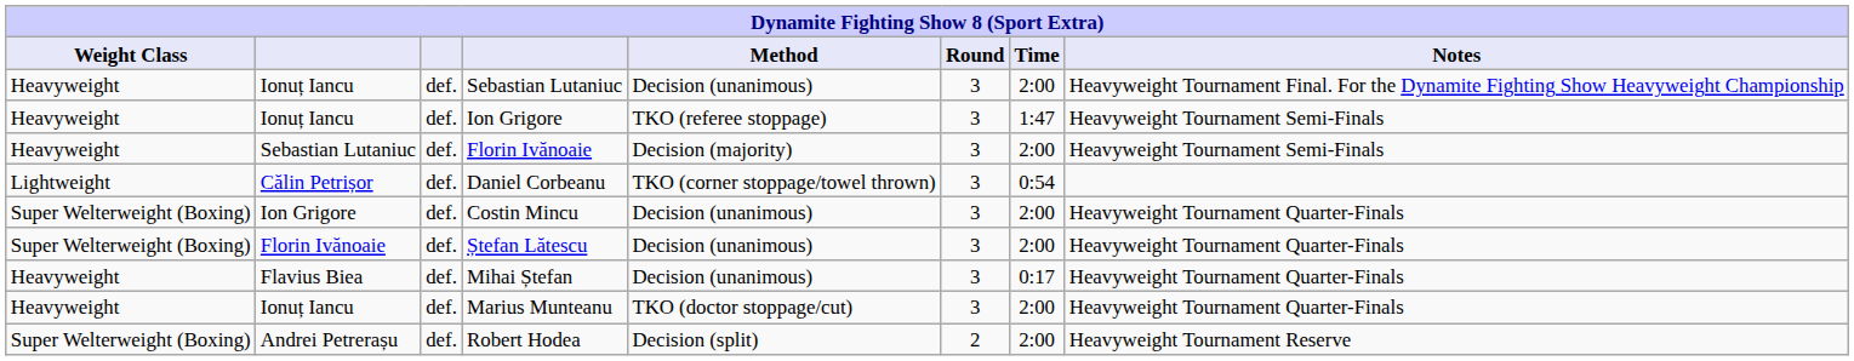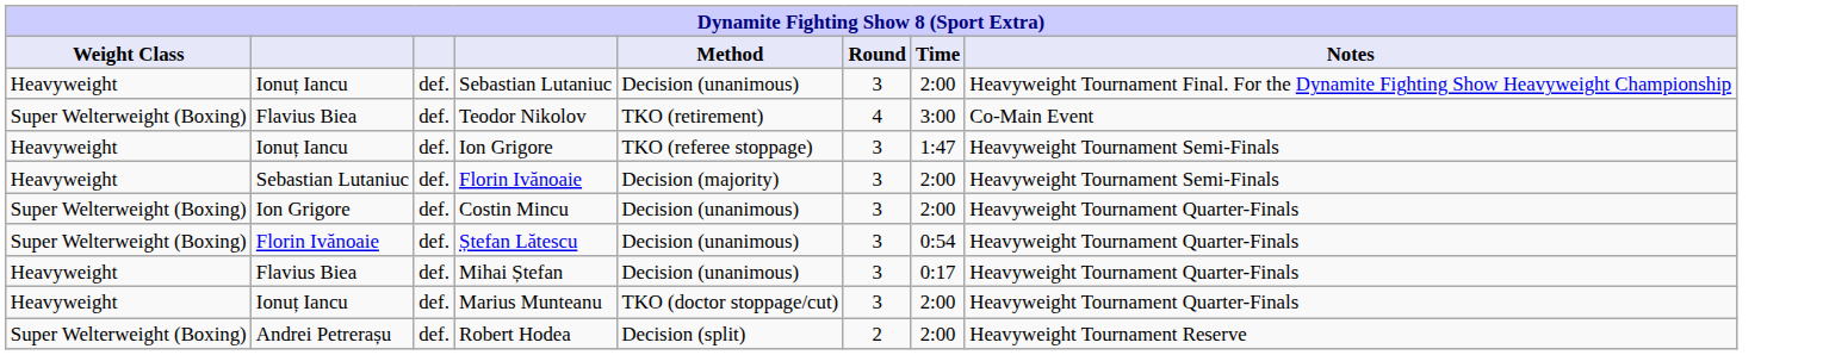 <table class="wikitable" style="font-size: 70%;">
 <tr>
 <th colspan="8" style="background-color: #ccf; color: #000080; text-align: center;"><strong>Dynamite Fighting Show 8 (Sport Extra)</strong></th>
 </tr>
 <tr>
 <th colspan="1" style="background-color: #E6E8FA; color: #000000; text-align: center;">Weight Class</th>
 <th colspan="1" style="background-color: #E6E8FA; color: #000000; text-align: center;"></th>
 <th colspan="1" style="background-color: #E6E8FA; color: #000000; text-align: center;"></th>
 <th colspan="1" style="background-color: #E6E8FA; color: #000000; text-align: center;"></th>
 <th colspan="1" style="background-color: #E6E8FA; color: #000000; text-align: center;">Method</th>
 <th colspan="1" style="background-color: #E6E8FA; color: #000000; text-align: center;">Round</th>
 <th colspan="1" style="background-color: #E6E8FA; color: #000000; text-align: center;">Time</th>
 <th colspan="1" style="background-color: #E6E8FA; color: #000000; text-align: center;">Notes</th>
 </tr>
 <tr>
 <td>Heavyweight</td>
 <td> Ionuț Iancu</td>
 <td align=center>def.</td>
 <td> Sebastian Lutaniuc</td>
 <td>Decision (unanimous)</td>
 <td align=center>3</td>
 <td align=center>2:00</td>
 <td>Heavyweight Tournament Final. For the <a href='#'>Dynamite Fighting Show Heavyweight Championship</a></td>
 </tr>
 <tr>
+<td>Super Welterweight (Boxing)</td>
+<td> Flavius Biea</td>
+<td align=center>def.</td>
+<td> Teodor Nikolov</td>
+<td>TKO (retirement)</td>
+<td align=center>4</td>
+<td align=center>3:00</td>
+<td>Co-Main Event</td>
+</tr>
+<tr>
 <td>Heavyweight</td>
 <td> Ionuț Iancu</td>
 <td align=center>def.</td>
 <td> Ion Grigore</td>
 <td>TKO (referee stoppage)</td>
 <td align=center>3</td>
 <td align=center>1:47</td>
 <td>Heavyweight Tournament Semi-Finals</td>
 </tr>
 <tr>
 <td>Heavyweight</td>
 <td> Sebastian Lutaniuc</td>
 <td align=center>def.</td>
 <td> <a href='#'>Florin Ivănoaie</a></td>
 <td>Decision (majority)</td>
 <td align=center>3</td>
 <td align=center>2:00</td>
 <td>Heavyweight Tournament Semi-Finals</td>
 </tr>
 <tr>
-<td>Lightweight</td>
-<td> <a href='#'>Călin Petrișor</a></td>
-<td align=center>def.</td>
-<td> Daniel Corbeanu</td>
-<td>TKO (corner stoppage/towel thrown)</td>
-<td align=center>3</td>
-<td align=center>0:54</td>
-<td></td>
-</tr>
-<tr>
 <td>Super Welterweight (Boxing)</td>
 <td> Ion Grigore</td>
 <td align=center>def.</td>
 <td> Costin Mincu</td>
 <td>Decision (unanimous)</td>
 <td align=center>3</td>
 <td align=center>2:00</td>
 <td>Heavyweight Tournament Quarter-Finals</td>
 </tr>
 <tr>
 <td>Super Welterweight (Boxing)</td>
 <td> <a href='#'>Florin Ivănoaie</a></td>
 <td align=center>def.</td>
 <td> <a href='#'>Ștefan Lătescu</a></td>
 <td>Decision (unanimous)</td>
 <td align=center>3</td>
-<td align=center>2:00</td>
+<td align=center>0:54</td>
 <td>Heavyweight Tournament Quarter-Finals</td>
 </tr>
 <tr>
 <td>Heavyweight</td>
 <td> Flavius Biea</td>
 <td align=center>def.</td>
 <td> Mihai Ștefan</td>
 <td>Decision (unanimous)</td>
 <td align=center>3</td>
 <td align=center>0:17</td>
 <td>Heavyweight Tournament Quarter-Finals</td>
 </tr>
 <tr>
 <td>Heavyweight</td>
 <td> Ionuț Iancu</td>
 <td align=center>def.</td>
 <td> Marius Munteanu</td>
 <td>TKO (doctor stoppage/cut)</td>
 <td align=center>3</td>
 <td align=center>2:00</td>
 <td>Heavyweight Tournament Quarter-Finals</td>
 </tr>
 <tr>
 <td>Super Welterweight (Boxing)</td>
 <td> Andrei Petrerașu</td>
 <td align=center>def.</td>
 <td> Robert Hodea</td>
 <td>Decision (split)</td>
 <td align=center>2</td>
 <td align=center>2:00</td>
 <td>Heavyweight Tournament Reserve</td>
 </tr>
 </table>
